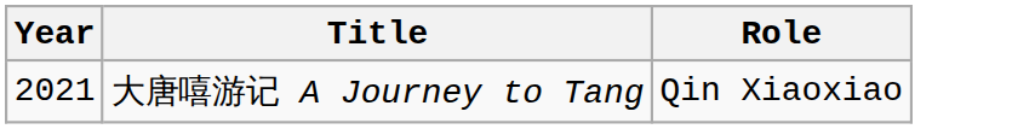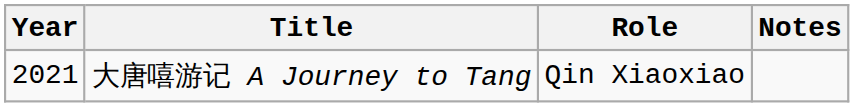 <table class="wikitable">
 <tr>
 <th>Year</th>
 <th>Title</th>
 <th>Role</th>
+<th>Notes</th>
 </tr>
 <tr>
 <td>2021</td>
 <td>大唐嘻游记 <em>A Journey to Tang</em></td>
 <td>Qin Xiaoxiao</td>
+<td></td>
 </tr>
 </table>
